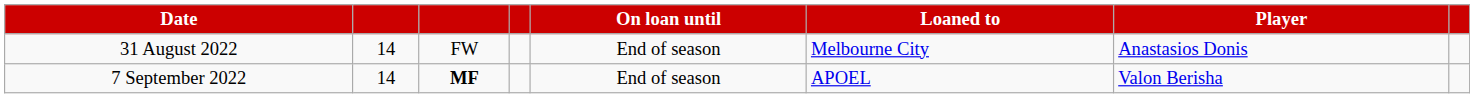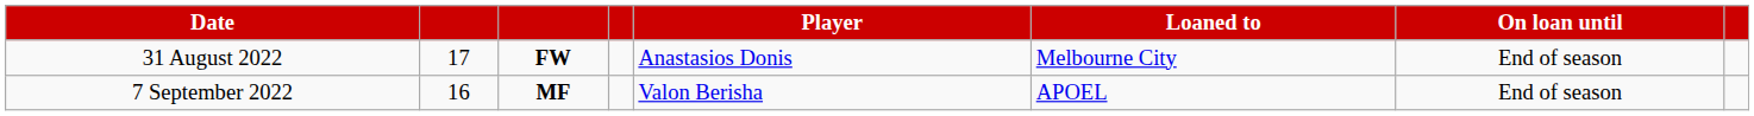 <table class="wikitable sortable" style="text-align:center; width:100%">
 <tr>
 <th style="background:#CC0000; color:#ffffff;">Date</th>
 <th style="background:#CC0000; color:#ffffff;"></th>
 <th style="background:#CC0000; color:#ffffff;"></th>
 <th style="background:#CC0000; color:#ffffff;"></th>
+<th style="background:#CC0000; color:#ffffff;">Player</th>
+<th style="background:#CC0000; color:#ffffff;">Loaned to</th>
 <th style="background:#CC0000; color:#ffffff;">On loan until</th>
-<th style="background:#CC0000; color:#ffffff;">Loaned to</th>
-<th style="background:#CC0000; color:#ffffff;">Player</th>
 <th style="background:#CC0000; color:#ffffff;" class="unsortable"></th>
 </tr>
 <tr>
 <td>31 August 2022</td>
-<td>14</td>
-<td>FW</td>
+<td>17</td>
+<td><strong>FW</strong></td>
 <td></td>
+<td style="text-align:left;" data-sort-value="Donis, Anastasios"><a href='#'>Anastasios Donis</a></td>
+<td style="text-align:left;"> <a href='#'>Melbourne City</a></td>
 <td>End of season</td>
-<td style="text-align:left;"> <a href='#'>Melbourne City</a></td>
-<td style="text-align:left;" data-sort-value="Donis, Anastasios"><a href='#'>Anastasios Donis</a></td>
 <td></td>
 </tr>
 <tr>
 <td>7 September 2022</td>
-<td>14</td>
+<td>16</td>
 <td><strong>MF</strong></td>
 <td></td>
+<td style="text-align:left;" data-sort-value="Berisha, Valon"><a href='#'>Valon Berisha</a></td>
+<td style="text-align:left;"> <a href='#'>APOEL</a></td>
 <td>End of season</td>
-<td style="text-align:left;"> <a href='#'>APOEL</a></td>
-<td style="text-align:left;" data-sort-value="Berisha, Valon"><a href='#'>Valon Berisha</a></td>
 <td></td>
 </tr>
 </table>
